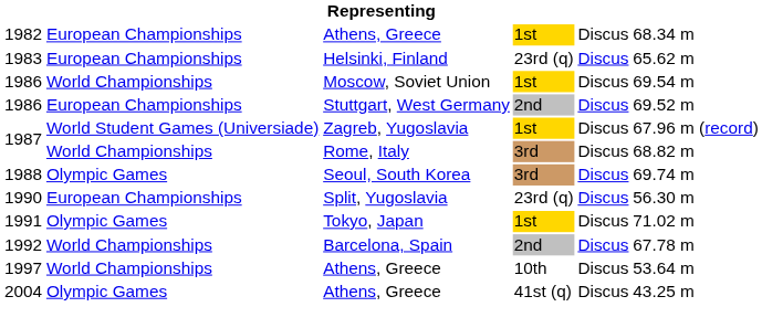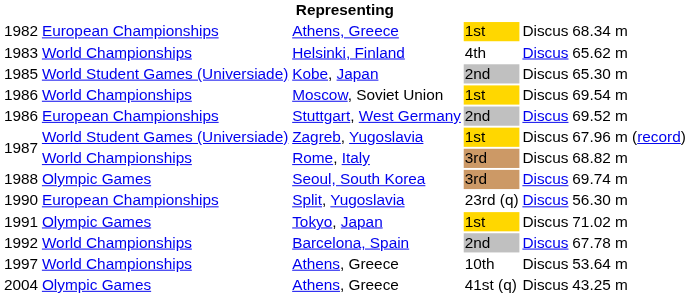 <table>
 <tr>
 <th colspan="6">Representing </th>
 </tr>
 <tr>
 <td>1982</td>
 <td><a href='#'>European Championships</a></td>
 <td><a href='#'>Athens, Greece</a></td>
 <td bgcolor="gold">1st</td>
 <td>Discus</td>
 <td>68.34 m</td>
 </tr>
 <tr>
 <td>1983</td>
-<td><a href='#'>European Championships</a></td>
+<td><a href='#'>World Championships</a></td>
 <td><a href='#'>Helsinki, Finland</a></td>
-<td>23rd (q)</td>
+<td>4th</td>
 <td><a href='#'>Discus</a></td>
 <td>65.62 m</td>
+</tr>
+<tr>
+<td>1985</td>
+<td><a href='#'>World Student Games (Universiade)</a></td>
+<td><a href='#'>Kobe</a>, <a href='#'>Japan</a></td>
+<td bgcolor="silver">2nd</td>
+<td>Discus</td>
+<td>65.30 m</td>
 </tr>
 <tr>
 <td>1986</td>
 <td><a href='#'>World Championships</a></td>
 <td><a href='#'>Moscow</a>, Soviet Union</td>
 <td bgcolor=gold>1st</td>
 <td>Discus</td>
 <td>69.54 m</td>
 </tr>
 <tr>
 <td>1986</td>
 <td><a href='#'>European Championships</a></td>
 <td><a href='#'>Stuttgart</a>, <a href='#'>West Germany</a></td>
 <td bgcolor="silver">2nd</td>
 <td><a href='#'>Discus</a></td>
 <td>69.52 m</td>
 </tr>
 <tr>
 <td rowspan=2>1987</td>
 <td><a href='#'>World Student Games (Universiade)</a></td>
 <td><a href='#'>Zagreb</a>, <a href='#'>Yugoslavia</a></td>
 <td bgcolor="gold">1st</td>
 <td>Discus</td>
 <td>67.96 m (<a href='#'>record</a>)</td>
 </tr>
 <tr>
 <td><a href='#'>World Championships</a></td>
 <td><a href='#'>Rome</a>, <a href='#'>Italy</a></td>
 <td bgcolor="CC9966">3rd</td>
 <td>Discus</td>
 <td>68.82 m</td>
 </tr>
 <tr>
 <td>1988</td>
 <td><a href='#'>Olympic Games</a></td>
 <td><a href='#'>Seoul, South Korea</a></td>
 <td bgcolor="CC9966">3rd</td>
 <td><a href='#'>Discus</a></td>
 <td>69.74 m</td>
 </tr>
 <tr>
 <td>1990</td>
 <td><a href='#'>European Championships</a></td>
 <td><a href='#'>Split</a>, <a href='#'>Yugoslavia</a></td>
 <td>23rd (q)</td>
 <td><a href='#'>Discus</a></td>
 <td>56.30 m</td>
 </tr>
 <tr>
 <td>1991</td>
 <td><a href='#'>Olympic Games</a></td>
 <td><a href='#'>Tokyo</a>, <a href='#'>Japan</a></td>
 <td bgcolor="gold">1st</td>
 <td>Discus</td>
 <td>71.02 m</td>
 </tr>
 <tr>
 <td>1992</td>
 <td><a href='#'>World Championships</a></td>
 <td><a href='#'>Barcelona, Spain</a></td>
 <td bgcolor=silver>2nd</td>
 <td><a href='#'>Discus</a></td>
 <td>67.78 m</td>
 </tr>
 <tr>
 <td>1997</td>
 <td><a href='#'>World Championships</a></td>
 <td><a href='#'>Athens</a>, Greece</td>
 <td>10th</td>
 <td>Discus</td>
 <td>53.64 m</td>
 </tr>
 <tr>
 <td>2004</td>
 <td><a href='#'>Olympic Games</a></td>
 <td><a href='#'>Athens</a>, Greece</td>
 <td>41st (q)</td>
 <td>Discus</td>
 <td>43.25 m</td>
 </tr>
 </table>
